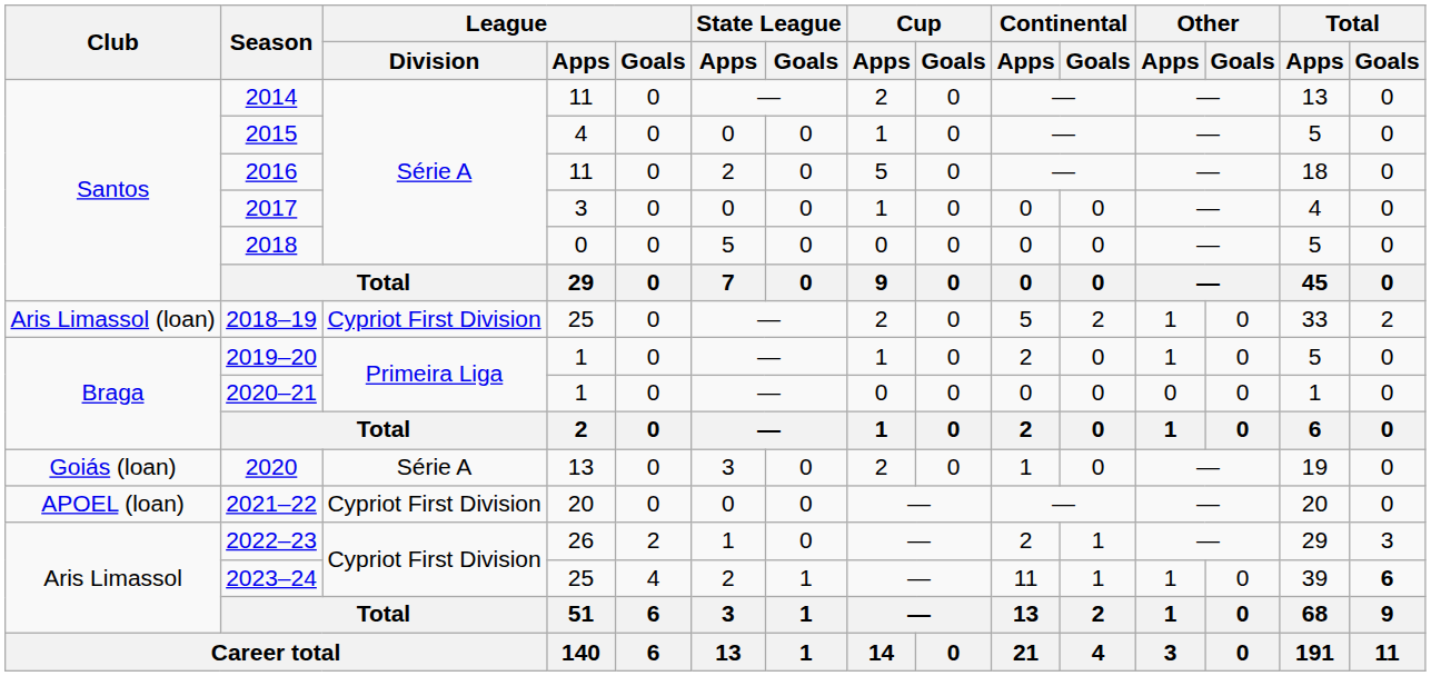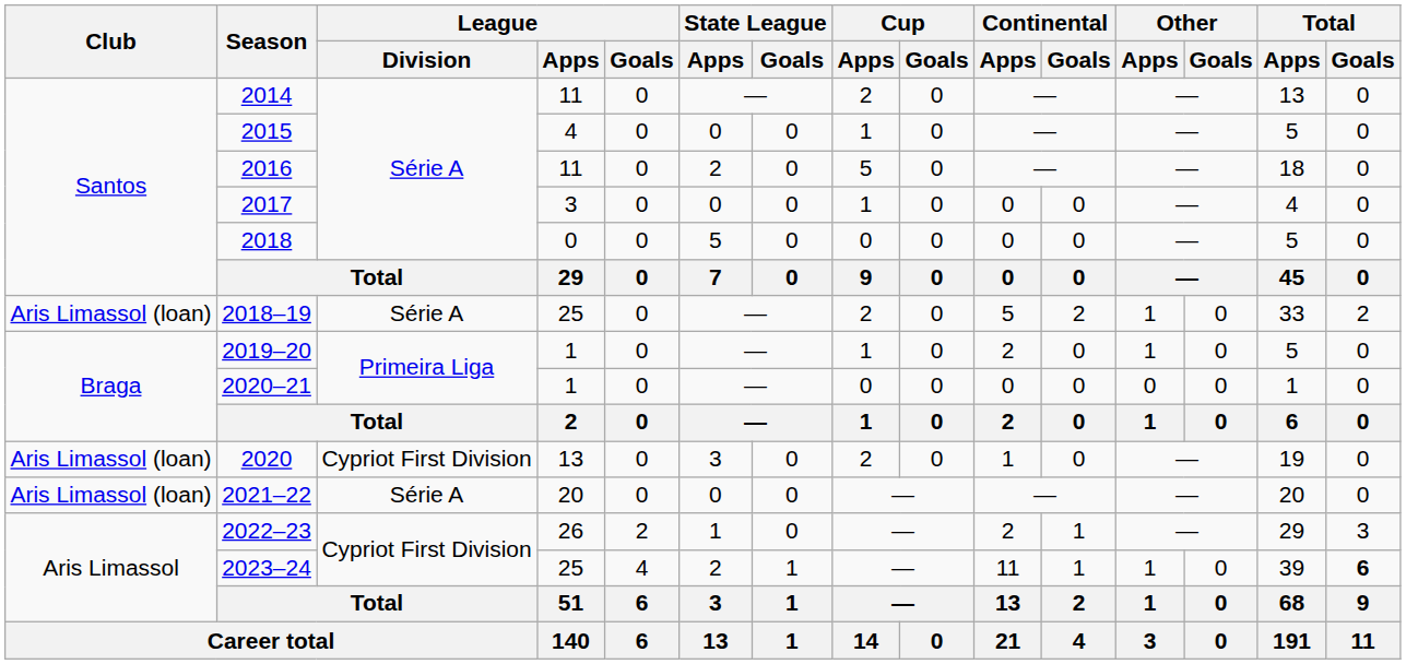 <table class="wikitable" style="text-align:center">
 <tr>
 <th rowspan="2">Club</th>
 <th rowspan="2">Season</th>
 <th colspan="3">League</th>
 <th colspan="2">State League</th>
 <th colspan="2">Cup</th>
 <th colspan="2">Continental</th>
 <th colspan="2">Other</th>
 <th colspan="2">Total</th>
 </tr>
 <tr>
 <th>Division</th>
 <th>Apps</th>
 <th>Goals</th>
 <th>Apps</th>
 <th>Goals</th>
 <th>Apps</th>
 <th>Goals</th>
 <th>Apps</th>
 <th>Goals</th>
 <th>Apps</th>
 <th>Goals</th>
 <th>Apps</th>
 <th>Goals</th>
 </tr>
 <tr>
 <td rowspan="6"><a href='#'>Santos</a></td>
 <td><a href='#'>2014</a></td>
 <td rowspan="5"><a href='#'>Série A</a></td>
 <td>11</td>
 <td>0</td>
 <td colspan="2">—</td>
 <td>2</td>
 <td>0</td>
 <td colspan="2">—</td>
 <td colspan="2">—</td>
 <td>13</td>
 <td>0</td>
 </tr>
 <tr>
 <td><a href='#'>2015</a></td>
 <td>4</td>
 <td>0</td>
 <td>0</td>
 <td>0</td>
 <td>1</td>
 <td>0</td>
 <td colspan="2">—</td>
 <td colspan="2">—</td>
 <td>5</td>
 <td>0</td>
 </tr>
 <tr>
 <td><a href='#'>2016</a></td>
 <td>11</td>
 <td>0</td>
 <td>2</td>
 <td>0</td>
 <td>5</td>
 <td>0</td>
 <td colspan="2">—</td>
 <td colspan="2">—</td>
 <td>18</td>
 <td>0</td>
 </tr>
 <tr>
 <td><a href='#'>2017</a></td>
 <td>3</td>
 <td>0</td>
 <td>0</td>
 <td>0</td>
 <td>1</td>
 <td>0</td>
 <td>0</td>
 <td>0</td>
 <td colspan="2">—</td>
 <td>4</td>
 <td>0</td>
 </tr>
 <tr>
 <td><a href='#'>2018</a></td>
 <td>0</td>
 <td>0</td>
 <td>5</td>
 <td>0</td>
 <td>0</td>
 <td>0</td>
 <td>0</td>
 <td>0</td>
 <td colspan="2">—</td>
 <td>5</td>
 <td>0</td>
 </tr>
 <tr>
 <th colspan="2">Total</th>
 <th>29</th>
 <th>0</th>
 <th>7</th>
 <th>0</th>
 <th>9</th>
 <th>0</th>
 <th>0</th>
 <th>0</th>
 <th colspan="2">—</th>
 <th>45</th>
 <th>0</th>
 </tr>
 <tr>
 <td><a href='#'>Aris Limassol</a> (loan)</td>
 <td><a href='#'>2018–19</a></td>
-<td><a href='#'>Cypriot First Division</a></td>
+<td>Série A</td>
 <td>25</td>
 <td>0</td>
 <td colspan="2">—</td>
 <td>2</td>
 <td>0</td>
 <td>5</td>
 <td>2</td>
 <td>1</td>
 <td>0</td>
 <td>33</td>
 <td>2</td>
 </tr>
 <tr>
 <td rowspan="3"><a href='#'>Braga</a></td>
 <td><a href='#'>2019–20</a></td>
 <td rowspan="2"><a href='#'>Primeira Liga</a></td>
 <td>1</td>
 <td>0</td>
 <td colspan="2">—</td>
 <td>1</td>
 <td>0</td>
 <td>2</td>
 <td>0</td>
 <td>1</td>
 <td>0</td>
 <td>5</td>
 <td>0</td>
 </tr>
 <tr>
 <td><a href='#'>2020–21</a></td>
 <td>1</td>
 <td>0</td>
 <td colspan="2">—</td>
 <td>0</td>
 <td>0</td>
 <td>0</td>
 <td>0</td>
 <td>0</td>
 <td>0</td>
 <td>1</td>
 <td>0</td>
 </tr>
 <tr>
 <th colspan="2">Total</th>
 <th>2</th>
 <th>0</th>
 <th colspan="2">—</th>
 <th>1</th>
 <th>0</th>
 <th>2</th>
 <th>0</th>
 <th>1</th>
 <th>0</th>
 <th>6</th>
 <th>0</th>
 </tr>
 <tr>
-<td><a href='#'>Goiás</a> (loan)</td>
+<td><a href='#'>Aris Limassol</a> (loan)</td>
 <td><a href='#'>2020</a></td>
-<td>Série A</td>
+<td>Cypriot First Division</td>
 <td>13</td>
 <td>0</td>
 <td>3</td>
 <td>0</td>
 <td>2</td>
 <td>0</td>
 <td>1</td>
 <td>0</td>
 <td colspan="2">—</td>
 <td>19</td>
 <td>0</td>
 </tr>
 <tr>
-<td><a href='#'>APOEL</a> (loan)</td>
+<td><a href='#'>Aris Limassol</a> (loan)</td>
 <td><a href='#'>2021–22</a></td>
-<td>Cypriot First Division</td>
+<td>Série A</td>
 <td>20</td>
 <td>0</td>
 <td>0</td>
 <td>0</td>
 <td colspan="2">—</td>
 <td colspan="2">—</td>
 <td colspan="2">—</td>
 <td>20</td>
 <td>0</td>
 </tr>
 <tr>
 <td rowspan="3">Aris Limassol</td>
 <td><a href='#'>2022–23</a></td>
 <td rowspan="2">Cypriot First Division</td>
 <td>26</td>
 <td>2</td>
 <td>1</td>
 <td>0</td>
 <td colspan="2">—</td>
 <td>2</td>
 <td>1</td>
 <td colspan="2">—</td>
 <td>29</td>
 <td>3</td>
 </tr>
 <tr>
 <td><a href='#'>2023–24</a></td>
 <td>25</td>
 <td>4</td>
 <td>2</td>
 <td>1</td>
 <td colspan="2">—</td>
 <td>11</td>
 <td>1</td>
 <td>1</td>
 <td>0</td>
 <td>39</td>
 <td><strong>6</strong></td>
 </tr>
 <tr>
 <th colspan="2">Total</th>
 <th>51</th>
 <th>6</th>
 <th>3</th>
 <th>1</th>
 <th colspan="2">—</th>
 <th>13</th>
 <th>2</th>
 <th>1</th>
 <th>0</th>
 <th>68</th>
 <th>9</th>
 </tr>
 <tr>
 <th colspan="3">Career total</th>
 <th>140</th>
 <th>6</th>
 <th>13</th>
 <th>1</th>
 <th>14</th>
 <th>0</th>
 <th>21</th>
 <th>4</th>
 <th>3</th>
 <th>0</th>
 <th>191</th>
 <th>11</th>
 </tr>
 </table>
